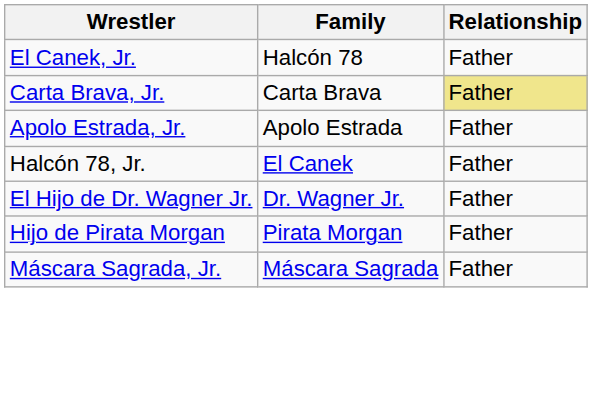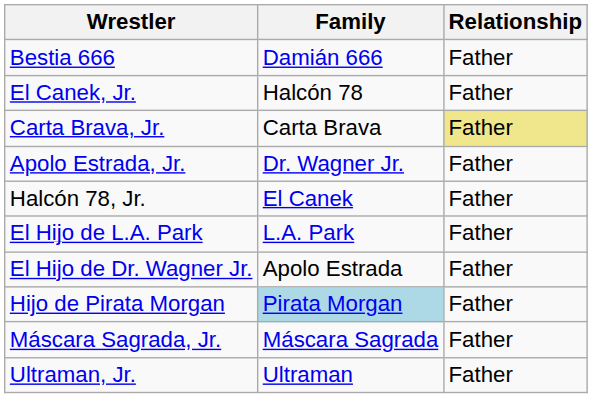 <table class="wikitable">
 <tr>
 <th><strong>Wrestler</strong></th>
 <th><strong>Family</strong></th>
 <th><strong>Relationship</strong></th>
+</tr>
+<tr>
+<td><a href='#'>Bestia 666</a></td>
+<td><a href='#'>Damián 666</a></td>
+<td>Father</td>
 </tr>
 <tr>
 <td><a href='#'>El Canek, Jr.</a></td>
 <td>Halcón 78</td>
 <td>Father</td>
 </tr>
 <tr>
 <td><a href='#'>Carta Brava, Jr.</a></td>
 <td>Carta Brava</td>
 <td style="background: khaki;">Father</td>
 </tr>
 <tr>
 <td><a href='#'>Apolo Estrada, Jr.</a></td>
-<td>Apolo Estrada</td>
+<td><a href='#'>Dr. Wagner Jr.</a></td>
 <td>Father</td>
 </tr>
 <tr>
 <td>Halcón 78, Jr.</td>
 <td><a href='#'>El Canek</a></td>
 <td>Father</td>
 </tr>
 <tr>
+<td><a href='#'>El Hijo de L.A. Park</a></td>
+<td><a href='#'>L.A. Park</a></td>
+<td>Father</td>
+</tr>
+<tr>
 <td><a href='#'>El Hijo de Dr. Wagner Jr.</a></td>
-<td><a href='#'>Dr. Wagner Jr.</a></td>
+<td>Apolo Estrada</td>
 <td>Father</td>
 </tr>
 <tr>
 <td><a href='#'>Hijo de Pirata Morgan</a></td>
-<td><a href='#'>Pirata Morgan</a></td>
+<td style="background: lightblue;"><a href='#'>Pirata Morgan</a></td>
 <td>Father</td>
 </tr>
 <tr>
 <td><a href='#'>Máscara Sagrada, Jr.</a></td>
 <td><a href='#'>Máscara Sagrada</a></td>
 <td>Father</td>
 </tr>
+<tr>
+<td><a href='#'>Ultraman, Jr.</a></td>
+<td><a href='#'>Ultraman</a></td>
+<td>Father</td>
+</tr>
 </table>
